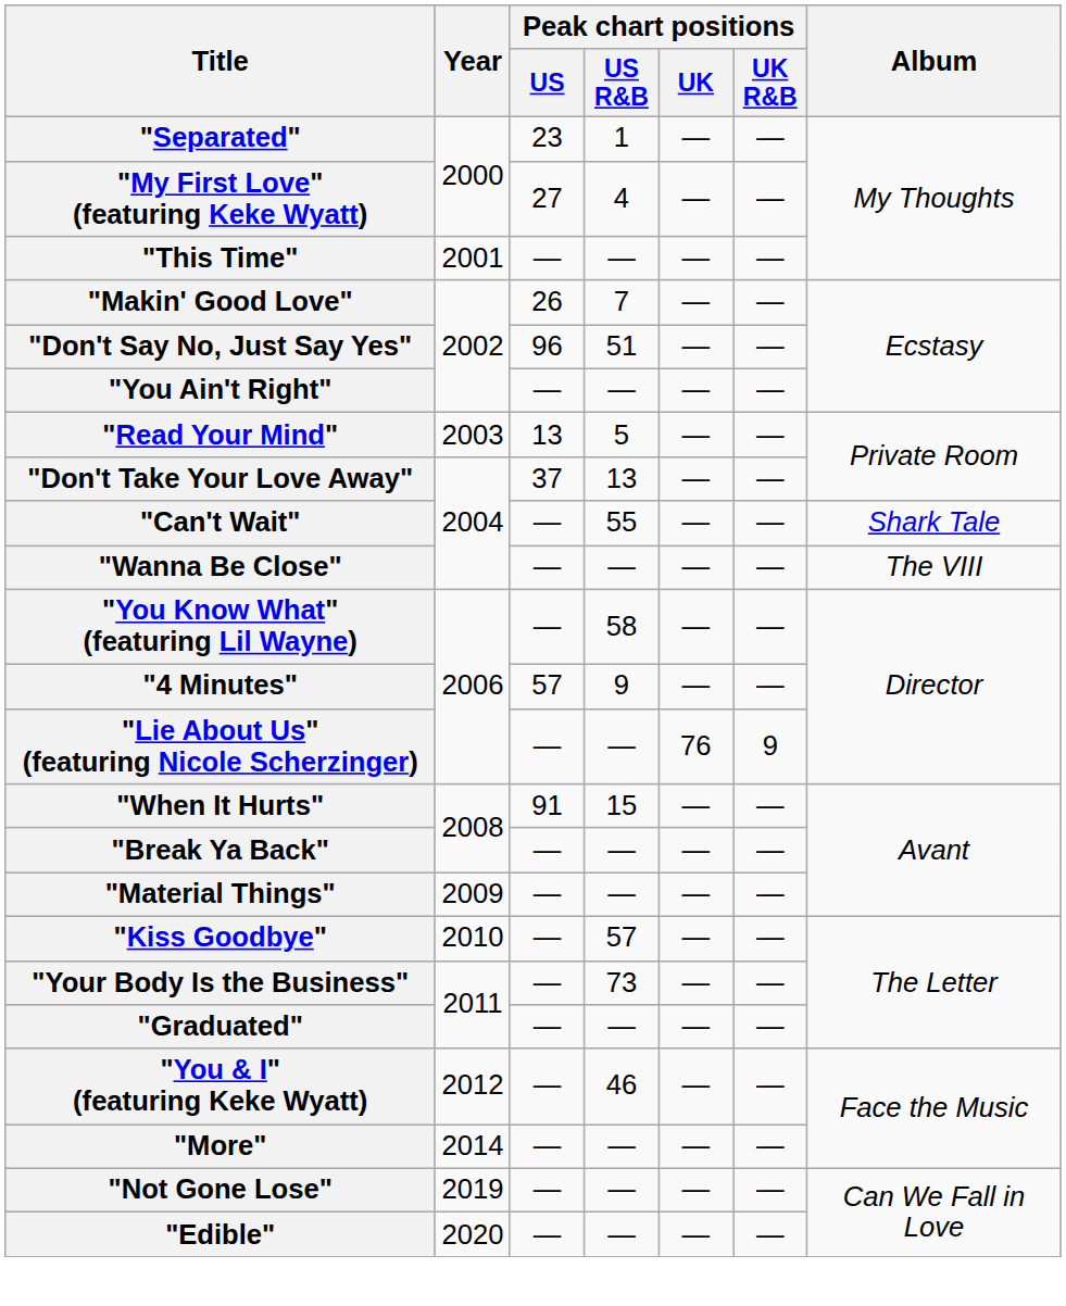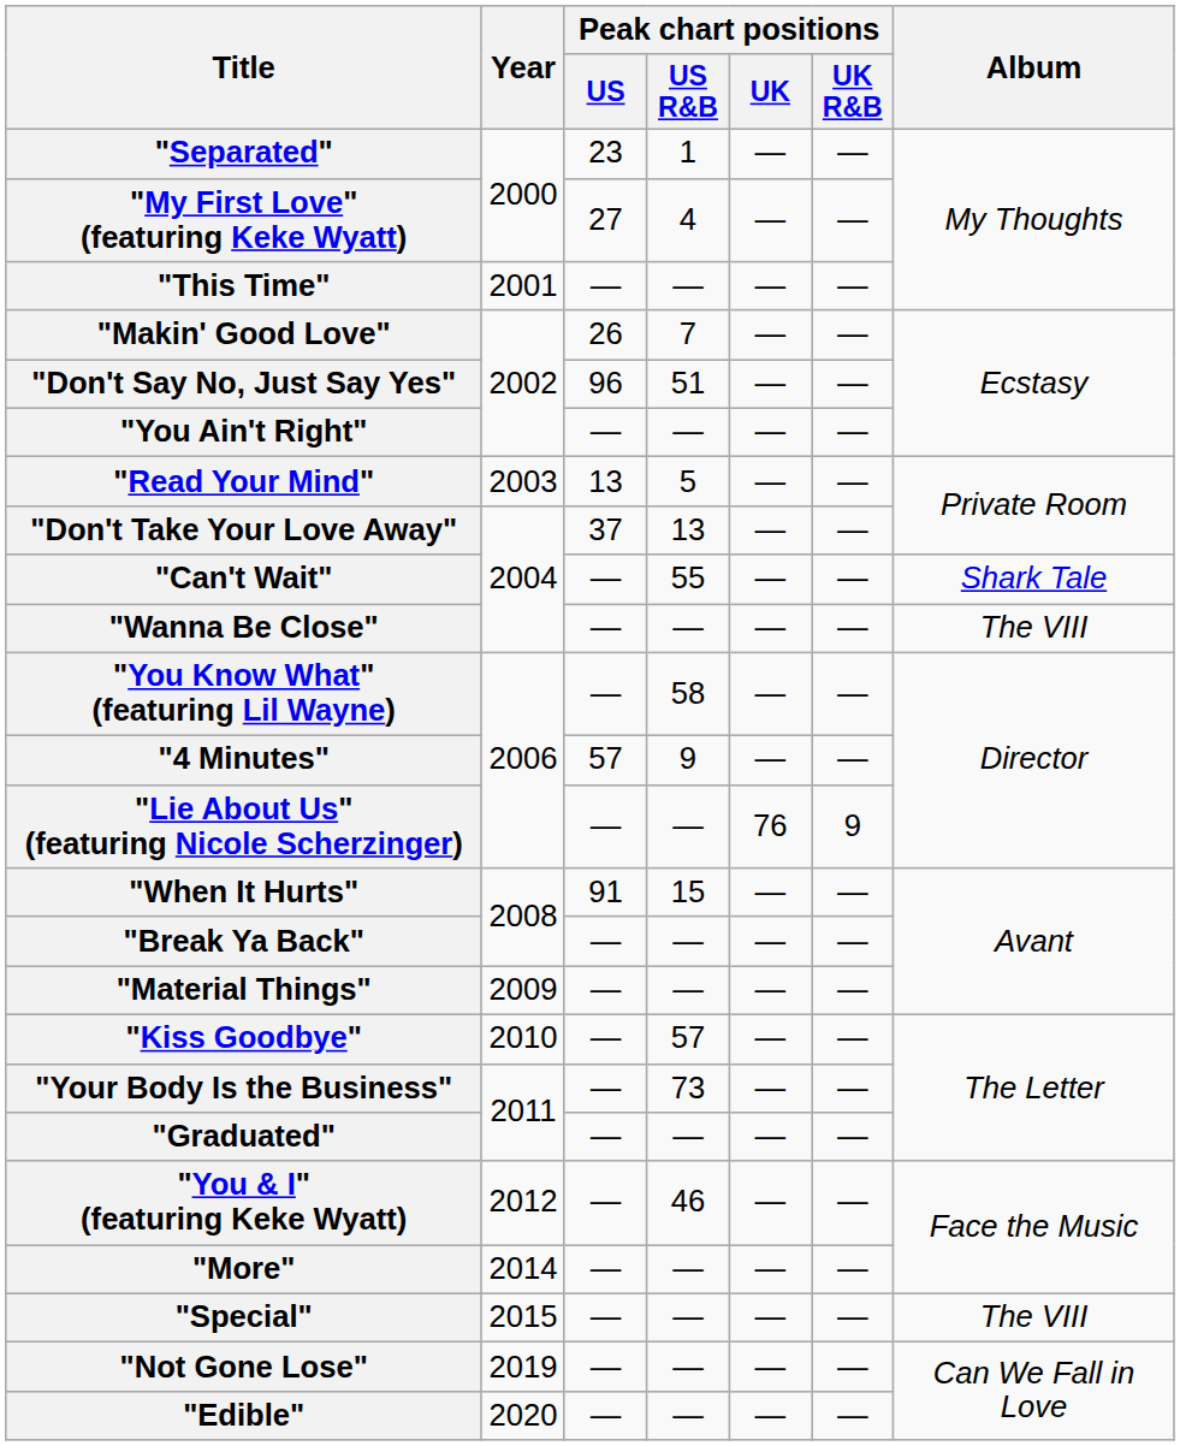 <table class="wikitable plainrowheaders" style="text-align:center;">
 <tr>
 <th scope="col" rowspan="2" style="width:15em;">Title</th>
 <th scope="col" rowspan="2">Year</th>
 <th scope="col" colspan="4">Peak chart positions</th>
 <th scope="col" rowspan="2">Album</th>
 </tr>
 <tr>
 <th scope="col" style="width:2.5em;font-size:90%;"><a href='#'>US</a><br></th>
 <th scope="col" style="width:2.5em;font-size:90%;"><a href='#'>US R&B</a><br></th>
 <th scope="col" style="width:2.5em;font-size:90%;"><a href='#'>UK</a><br></th>
 <th scope="col" style="width:2.5em;font-size:90%;"><a href='#'>UK<br>R&B</a><br></th>
 </tr>
 <tr>
 <th scope="row">"<a href='#'>Separated</a>"</th>
 <td rowspan="2">2000</td>
 <td>23</td>
 <td>1</td>
 <td>—</td>
 <td>—</td>
 <td rowspan="3"><em>My Thoughts</em></td>
 </tr>
 <tr>
 <th scope="row">"<a href='#'>My First Love</a>"<br><span>(featuring <a href='#'>Keke Wyatt</a>)</span></th>
 <td>27</td>
 <td>4</td>
 <td>—</td>
 <td>—</td>
 </tr>
 <tr>
 <th scope="row">"This Time"</th>
 <td>2001</td>
 <td>—</td>
 <td>—</td>
 <td>—</td>
 <td>—</td>
 </tr>
 <tr>
 <th scope="row">"Makin' Good Love"</th>
 <td rowspan="3">2002</td>
 <td>26</td>
 <td>7</td>
 <td>—</td>
 <td>—</td>
 <td rowspan="3"><em>Ecstasy</em></td>
 </tr>
 <tr>
 <th scope="row">"Don't Say No, Just Say Yes"</th>
 <td>96</td>
 <td>51</td>
 <td>—</td>
 <td>—</td>
 </tr>
 <tr>
 <th scope="row">"You Ain't Right"</th>
 <td>—</td>
 <td>—</td>
 <td>—</td>
 <td>—</td>
 </tr>
 <tr>
 <th scope="row">"<a href='#'>Read Your Mind</a>"</th>
 <td>2003</td>
 <td>13</td>
 <td>5</td>
 <td>—</td>
 <td>—</td>
 <td rowspan="2"><em>Private Room</em></td>
 </tr>
 <tr>
 <th scope="row">"Don't Take Your Love Away"</th>
 <td rowspan="3">2004</td>
 <td>37</td>
 <td>13</td>
 <td>—</td>
 <td>—</td>
 </tr>
 <tr>
 <th scope="row">"Can't Wait"</th>
 <td>—</td>
 <td>55</td>
 <td>—</td>
 <td>—</td>
 <td><em><a href='#'>Shark Tale</a></em></td>
 </tr>
 <tr>
 <th scope="row">"Wanna Be Close"</th>
 <td>—</td>
 <td>—</td>
 <td>—</td>
 <td>—</td>
 <td><em>The VIII</em></td>
 </tr>
 <tr>
 <th scope="row">"<a href='#'>You Know What</a>"<br><span>(featuring <a href='#'>Lil Wayne</a>)</span></th>
 <td rowspan="3">2006</td>
 <td>—</td>
 <td>58</td>
 <td>—</td>
 <td>—</td>
 <td rowspan="3"><em>Director</em></td>
 </tr>
 <tr>
 <th scope="row">"4 Minutes"</th>
 <td>57</td>
 <td>9</td>
 <td>—</td>
 <td>—</td>
 </tr>
 <tr>
 <th scope="row">"<a href='#'>Lie About Us</a>"<br><span>(featuring <a href='#'>Nicole Scherzinger</a>)</span></th>
 <td>—</td>
 <td>—</td>
 <td>76</td>
 <td>9</td>
 </tr>
 <tr>
 <th scope="row">"When It Hurts"</th>
 <td rowspan="2">2008</td>
 <td>91</td>
 <td>15</td>
 <td>—</td>
 <td>—</td>
 <td rowspan="3"><em>Avant</em></td>
 </tr>
 <tr>
 <th scope="row">"Break Ya Back"</th>
 <td>—</td>
 <td>—</td>
 <td>—</td>
 <td>—</td>
 </tr>
 <tr>
 <th scope="row">"Material Things"</th>
 <td>2009</td>
 <td>—</td>
 <td>—</td>
 <td>—</td>
 <td>—</td>
 </tr>
 <tr>
 <th scope="row">"<a href='#'>Kiss Goodbye</a>"</th>
 <td>2010</td>
 <td>—</td>
 <td>57</td>
 <td>—</td>
 <td>—</td>
 <td rowspan="3"><em>The Letter</em></td>
 </tr>
 <tr>
 <th scope="row">"Your Body Is the Business"</th>
 <td rowspan="2">2011</td>
 <td>—</td>
 <td>73</td>
 <td>—</td>
 <td>—</td>
 </tr>
 <tr>
 <th scope="row">"Graduated"</th>
 <td>—</td>
 <td>—</td>
 <td>—</td>
 <td>—</td>
 </tr>
 <tr>
 <th scope="row">"<a href='#'>You & I</a>"<br><span>(featuring Keke Wyatt)</span></th>
 <td>2012</td>
 <td>—</td>
 <td>46</td>
 <td>—</td>
 <td>—</td>
 <td rowspan="2"><em>Face the Music</em></td>
 </tr>
 <tr>
 <th scope="row">"More"</th>
 <td>2014</td>
 <td>—</td>
 <td>—</td>
 <td>—</td>
 <td>—</td>
 </tr>
 <tr>
+<th scope="row">"Special"</th>
+<td>2015</td>
+<td>—</td>
+<td>—</td>
+<td>—</td>
+<td>—</td>
+<td><em>The VIII</em></td>
+</tr>
+<tr>
 <th scope="row">"Not Gone Lose"</th>
 <td>2019</td>
 <td>—</td>
 <td>—</td>
 <td>—</td>
 <td>—</td>
 <td rowspan="2"><em>Can We Fall in Love</em></td>
 </tr>
 <tr>
 <th scope="row">"Edible"</th>
 <td>2020</td>
 <td>—</td>
 <td>—</td>
 <td>—</td>
 <td>—</td>
 </tr>
 </table>
